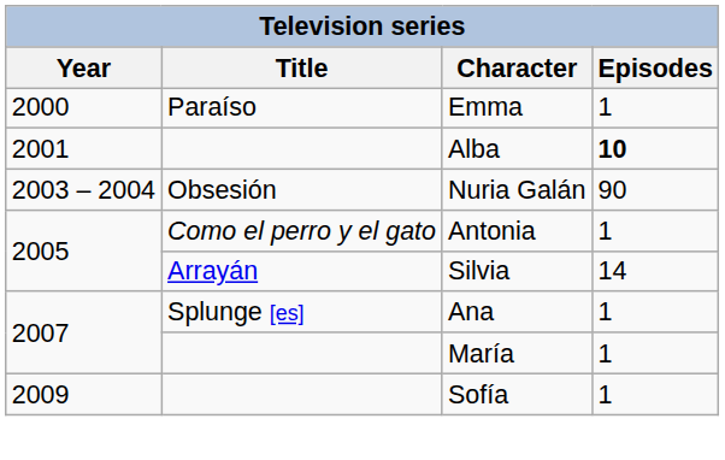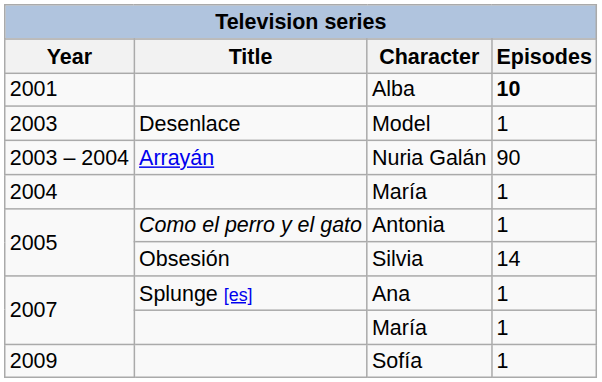 <table class="wikitable" style="font-size: 90%;">
 <tr>
 <th colspan=4 style="background:#B0C4DE;">Television series</th>
 </tr>
 <tr>
 <th>Year</th>
 <th>Title</th>
 <th>Character</th>
 <th>Episodes</th>
 </tr>
 <tr>
-<td>2000</td>
-<td>Paraíso</td>
-<td>Emma</td>
-<td>1</td>
-</tr>
-<tr>
 <td>2001</td>
 <td></td>
 <td>Alba</td>
 <td><strong>10</strong></td>
 </tr>
 <tr>
+<td>2003</td>
+<td>Desenlace</td>
+<td>Model</td>
+<td>1</td>
+</tr>
+<tr>
 <td>2003 – 2004</td>
-<td>Obsesión</td>
+<td><a href='#'>Arrayán</a></td>
 <td>Nuria Galán</td>
 <td>90</td>
+</tr>
+<tr>
+<td>2004</td>
+<td></td>
+<td>María</td>
+<td>1</td>
 </tr>
 <tr>
 <td rowspan="2">2005</td>
 <td><em>Como el perro y el gato</em></td>
 <td>Antonia</td>
 <td>1</td>
 </tr>
 <tr>
-<td><a href='#'>Arrayán</a></td>
+<td>Obsesión</td>
 <td>Silvia</td>
 <td>14</td>
 </tr>
 <tr>
 <td rowspan="2">2007</td>
 <td>Splunge <a href='#'><small>[es]</small></a></td>
 <td>Ana</td>
 <td>1</td>
 </tr>
 <tr>
 <td></td>
 <td>María</td>
 <td>1</td>
 </tr>
 <tr>
 <td>2009</td>
 <td></td>
 <td>Sofía</td>
 <td>1</td>
 </tr>
 </table>
